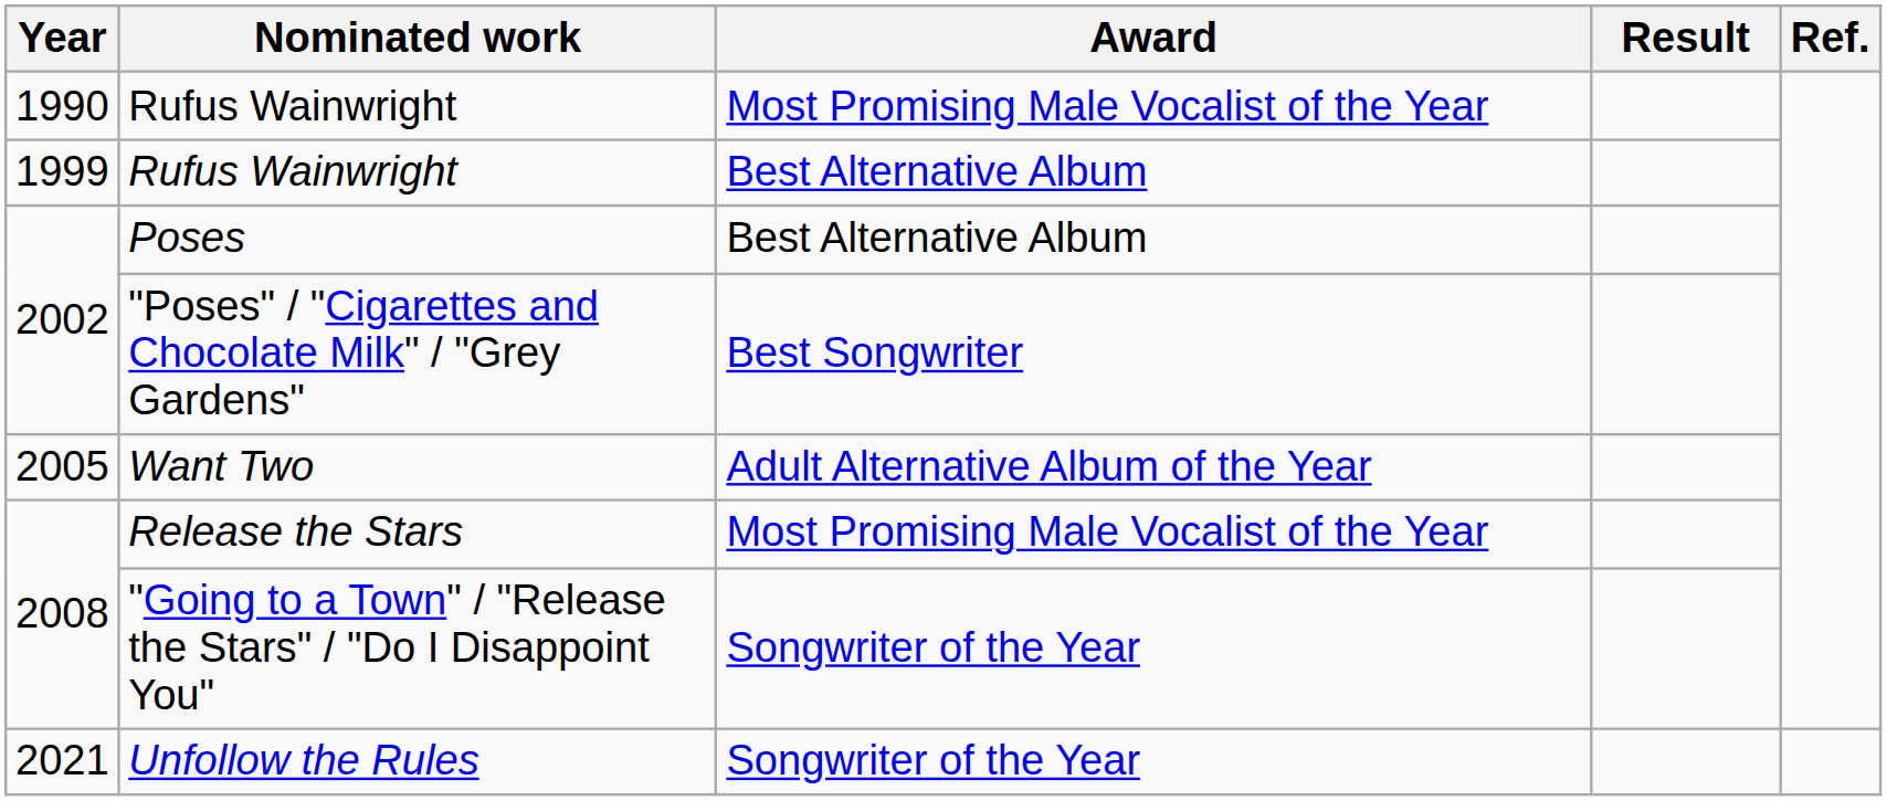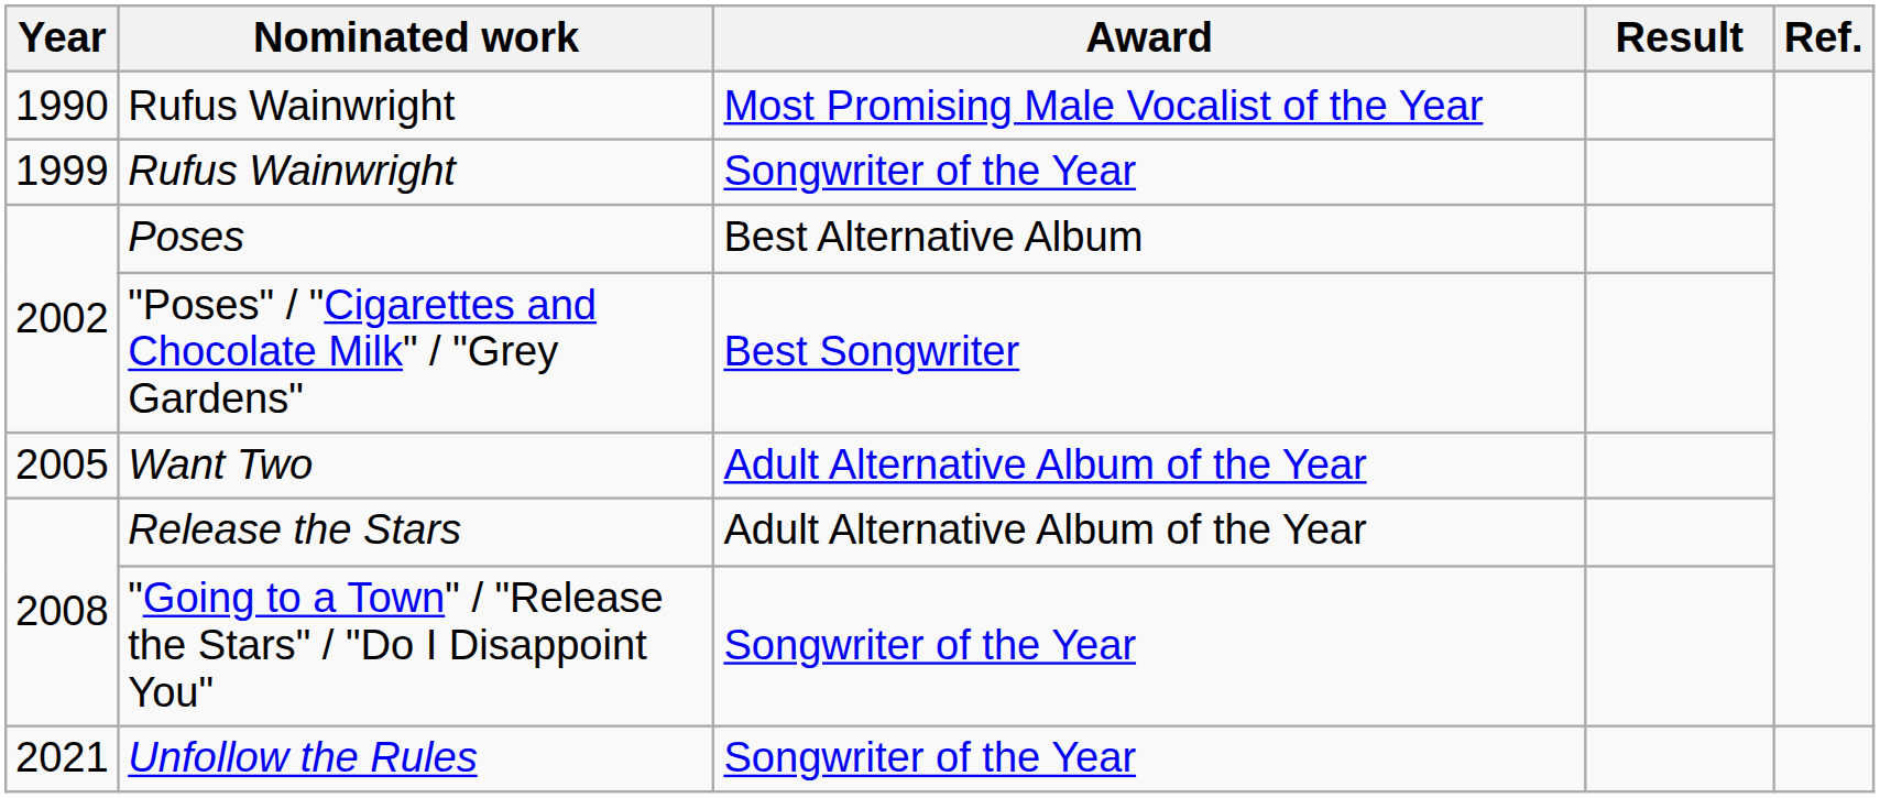 <table class="wikitable">
 <tr>
 <th>Year</th>
 <th width="220">Nominated work</th>
 <th width="325">Award</th>
 <th width="65">Result</th>
 <th>Ref.</th>
 </tr>
 <tr>
 <td align="center">1990</td>
 <td>Rufus Wainwright</td>
 <td><a href='#'>Most Promising Male Vocalist of the Year</a></td>
 <td></td>
 <td align="center" rowspan=7></td>
 </tr>
 <tr>
 <td align="center">1999</td>
 <td><em>Rufus Wainwright</em></td>
-<td><a href='#'>Best Alternative Album</a></td>
+<td><a href='#'>Songwriter of the Year</a></td>
 <td></td>
 </tr>
 <tr>
 <td align="center" rowspan=2>2002</td>
 <td><em>Poses</em></td>
 <td Juno Award for Alternative Album of the Year>Best Alternative Album</td>
 <td></td>
 </tr>
 <tr>
 <td>"Poses" / "<a href='#'>Cigarettes and Chocolate Milk</a>" / "Grey Gardens"</td>
 <td><a href='#'>Best Songwriter</a></td>
 <td></td>
 </tr>
 <tr>
 <td align="center">2005</td>
 <td><em>Want Two</em></td>
 <td><a href='#'>Adult Alternative Album of the Year</a></td>
 <td></td>
 </tr>
 <tr>
 <td align="center" rowspan=2>2008</td>
 <td><em>Release the Stars</em></td>
-<td><a href='#'>Most Promising Male Vocalist of the Year</a></td>
+<td Juno Award for Adult Alternative Album of the Year>Adult Alternative Album of the Year</td>
 <td></td>
 </tr>
 <tr>
 <td>"<a href='#'>Going to a Town</a>" / "Release the Stars" / "Do I Disappoint You"</td>
 <td><a href='#'>Songwriter of the Year</a></td>
 <td></td>
 </tr>
 <tr>
 <td align="center">2021</td>
 <td><em><a href='#'>Unfollow the Rules</a></em></td>
 <td><a href='#'>Songwriter of the Year</a></td>
 <td></td>
 </tr>
 </table>
